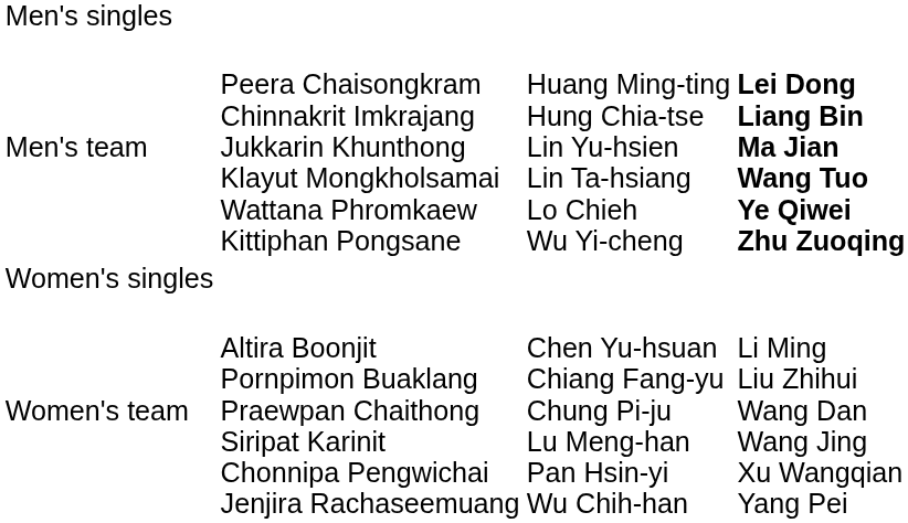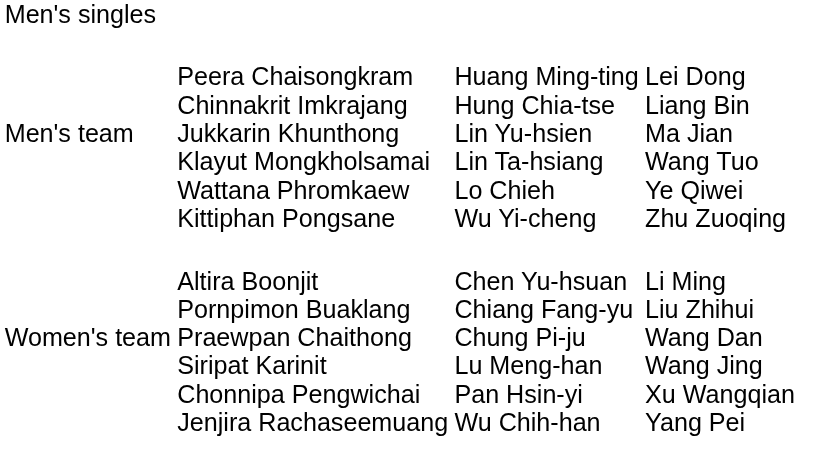 <table>
 <tr>
 <td>Men's singles</td>
 <td></td>
 <td></td>
 <td></td>
 </tr>
 <tr>
 <td>Men's team</td>
 <td><br>Peera Chaisongkram<br>Chinnakrit Imkrajang<br>Jukkarin Khunthong<br>Klayut Mongkholsamai<br>Wattana Phromkaew<br>Kittiphan Pongsane</td>
 <td><br>Huang Ming-ting<br>Hung Chia-tse<br>Lin Yu-hsien<br>Lin Ta-hsiang<br>Lo Chieh<br>Wu Yi-cheng</td>
-<td><strong><br>Lei Dong<br>Liang Bin<br>Ma Jian<br>Wang Tuo<br>Ye Qiwei<br>Zhu Zuoqing</strong></td>
-</tr>
-<tr>
-<td>Women's singles</td>
-<td></td>
-<td></td>
-<td></td>
+<td><br>Lei Dong<br>Liang Bin<br>Ma Jian<br>Wang Tuo<br>Ye Qiwei<br>Zhu Zuoqing</td>
 </tr>
 <tr>
 <td>Women's team</td>
 <td><br>Altira Boonjit<br>Pornpimon Buaklang<br>Praewpan Chaithong<br>Siripat Karinit<br>Chonnipa Pengwichai<br>Jenjira Rachaseemuang</td>
 <td><br>Chen Yu-hsuan<br>Chiang Fang-yu<br>Chung Pi-ju<br>Lu Meng-han<br>Pan Hsin-yi<br>Wu Chih-han</td>
 <td><br>Li Ming<br>Liu Zhihui<br>Wang Dan<br>Wang Jing<br>Xu Wangqian<br>Yang Pei</td>
 </tr>
 </table>
